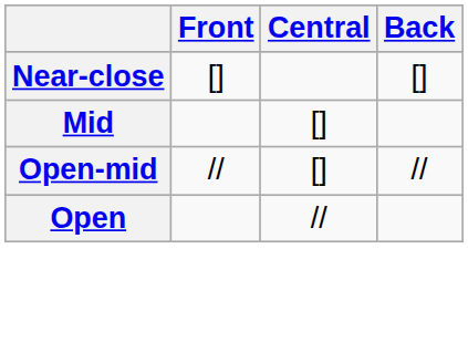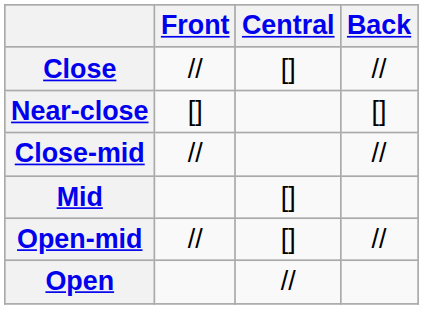 <table class="wikitable" style=text-align:center>
 <tr>
 <th></th>
 <th><a href='#'>Front</a></th>
 <th><a href='#'>Central</a></th>
 <th><a href='#'>Back</a></th>
 </tr>
 <tr>
+<th><a href='#'>Close</a></th>
+<td>//</td>
+<td>[]</td>
+<td>//</td>
+</tr>
+<tr>
 <th><a href='#'>Near-close</a></th>
 <td>[]</td>
 <td></td>
 <td>[]</td>
+</tr>
+<tr>
+<th><a href='#'>Close-mid</a></th>
+<td>//</td>
+<td></td>
+<td>//</td>
 </tr>
 <tr>
 <th><a href='#'>Mid</a></th>
 <td></td>
 <td>[]</td>
 <td></td>
 </tr>
 <tr>
 <th><a href='#'>Open-mid</a></th>
 <td>//</td>
 <td>[]</td>
 <td>//</td>
 </tr>
 <tr>
 <th><a href='#'>Open</a></th>
 <td></td>
 <td>//</td>
 <td></td>
 </tr>
 </table>
